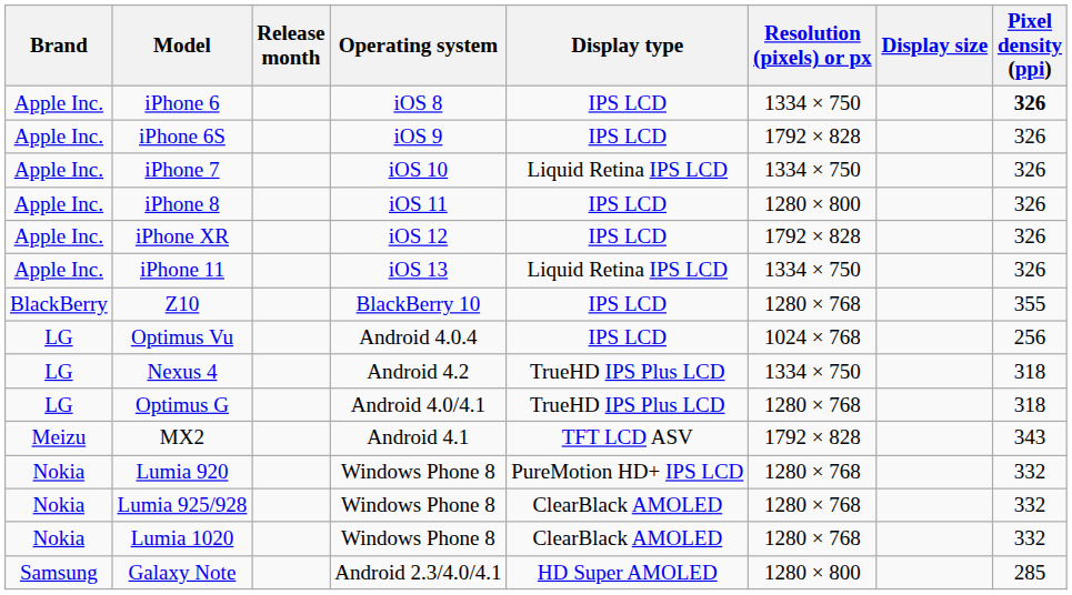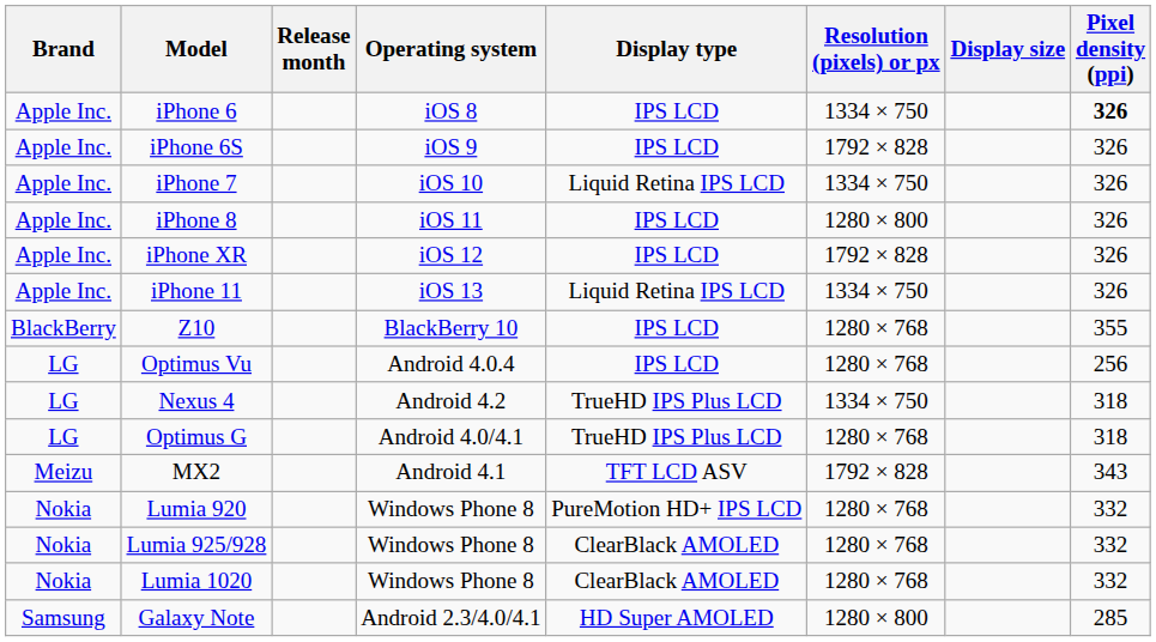 <table style="text-align: center;" class="wikitable sortable">
 <tr>
 <th>Brand</th>
 <th>Model</th>
 <th scope="col" data-sort-type="dates">Release<br>month</th>
 <th>Operating system</th>
 <th>Display type</th>
 <th scope="col" data-sort-type="number"><a href='#'>Resolution<br>(pixels) or px</a></th>
 <th scope="col" data-sort-type="number"><a href='#'>Display size</a></th>
 <th scope="col" data-sort-type="number"><a href='#'>Pixel<br>density</a><br>(<a href='#'>ppi</a>)</th>
 </tr>
 <tr>
 <td><a href='#'>Apple Inc.</a></td>
 <td><a href='#'>iPhone 6</a></td>
 <td></td>
 <td><a href='#'>iOS 8</a></td>
 <td><a href='#'>IPS LCD</a></td>
 <td>1334 × 750</td>
 <td></td>
 <td><strong>326</strong></td>
 </tr>
 <tr>
 <td><a href='#'>Apple Inc.</a></td>
 <td><a href='#'>iPhone 6S</a></td>
 <td></td>
 <td><a href='#'>iOS 9</a></td>
 <td><a href='#'>IPS LCD</a></td>
 <td>1792 × 828</td>
 <td></td>
 <td>326</td>
 </tr>
 <tr>
 <td><a href='#'>Apple Inc.</a></td>
 <td><a href='#'>iPhone 7</a></td>
 <td></td>
 <td><a href='#'>iOS 10</a></td>
 <td>Liquid Retina <a href='#'>IPS LCD</a></td>
 <td>1334 × 750</td>
 <td></td>
 <td>326</td>
 </tr>
 <tr>
 <td><a href='#'>Apple Inc.</a></td>
 <td><a href='#'>iPhone 8</a></td>
 <td></td>
 <td><a href='#'>iOS 11</a></td>
 <td><a href='#'>IPS LCD</a></td>
 <td>1280 × 800</td>
 <td></td>
 <td>326</td>
 </tr>
 <tr>
 <td><a href='#'>Apple Inc.</a></td>
 <td><a href='#'>iPhone XR</a></td>
 <td></td>
 <td><a href='#'>iOS 12</a></td>
 <td><a href='#'>IPS LCD</a></td>
 <td>1792 × 828</td>
 <td></td>
 <td>326</td>
 </tr>
 <tr>
 <td><a href='#'>Apple Inc.</a></td>
 <td><a href='#'>iPhone 11</a></td>
 <td></td>
 <td><a href='#'>iOS 13</a></td>
 <td>Liquid Retina <a href='#'>IPS LCD</a></td>
 <td>1334 × 750</td>
 <td></td>
 <td>326</td>
 </tr>
 <tr>
 <td><a href='#'>BlackBerry</a></td>
 <td><a href='#'>Z10</a></td>
 <td></td>
 <td><a href='#'>BlackBerry 10</a></td>
 <td><a href='#'>IPS LCD</a></td>
 <td>1280 × 768</td>
 <td></td>
 <td>355</td>
 </tr>
 <tr>
 <td><a href='#'>LG</a></td>
 <td><a href='#'>Optimus Vu</a></td>
 <td></td>
 <td>Android 4.0.4</td>
 <td><a href='#'>IPS LCD</a></td>
-<td>1024 × 768</td>
+<td>1280 × 768</td>
 <td></td>
 <td>256</td>
 </tr>
 <tr>
 <td><a href='#'>LG</a></td>
 <td><a href='#'>Nexus 4</a></td>
 <td></td>
 <td>Android 4.2</td>
 <td>TrueHD <a href='#'>IPS Plus LCD</a></td>
 <td>1334 × 750</td>
 <td></td>
 <td>318</td>
 </tr>
 <tr>
 <td><a href='#'>LG</a></td>
 <td><a href='#'>Optimus G</a></td>
 <td></td>
 <td>Android 4.0/4.1</td>
 <td>TrueHD <a href='#'>IPS Plus LCD</a></td>
 <td>1280 × 768</td>
 <td></td>
 <td>318</td>
 </tr>
 <tr>
 <td><a href='#'>Meizu</a></td>
 <td>MX2</td>
 <td></td>
 <td>Android 4.1</td>
 <td><a href='#'>TFT LCD</a> ASV</td>
 <td>1792 × 828</td>
 <td></td>
 <td>343</td>
 </tr>
 <tr>
 <td><a href='#'>Nokia</a></td>
 <td><a href='#'>Lumia 920</a></td>
 <td></td>
 <td>Windows Phone 8</td>
 <td>PureMotion HD+ <a href='#'>IPS LCD</a></td>
 <td>1280 × 768</td>
 <td></td>
 <td>332</td>
 </tr>
 <tr>
 <td><a href='#'>Nokia</a></td>
 <td><a href='#'>Lumia 925/928</a></td>
 <td></td>
 <td>Windows Phone 8</td>
 <td>ClearBlack <a href='#'>AMOLED</a></td>
 <td>1280 × 768</td>
 <td></td>
 <td>332</td>
 </tr>
 <tr>
 <td><a href='#'>Nokia</a></td>
 <td><a href='#'>Lumia 1020</a></td>
 <td></td>
 <td>Windows Phone 8</td>
 <td>ClearBlack <a href='#'>AMOLED</a></td>
 <td>1280 × 768</td>
 <td></td>
 <td>332</td>
 </tr>
 <tr>
 <td><a href='#'>Samsung</a></td>
 <td><a href='#'>Galaxy Note</a></td>
 <td></td>
 <td>Android 2.3/4.0/4.1</td>
 <td><a href='#'>HD Super AMOLED</a></td>
 <td>1280 × 800</td>
 <td></td>
 <td>285</td>
 </tr>
 </table>
